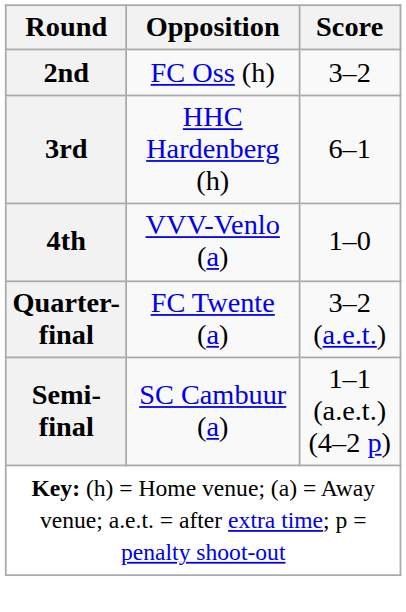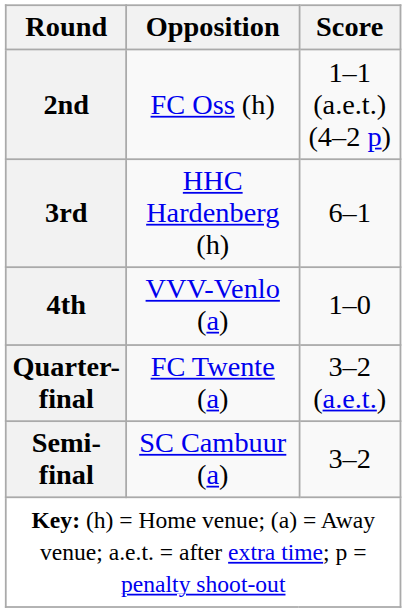 <table class="wikitable plainrowheaders" style="text-align:center;margin-left:1em;float:right">
 <tr>
 <th width="25">Round</th>
 <th width="90">Opposition</th>
 <th width="50">Score</th>
 </tr>
 <tr>
 <th scope=row style="text-align:center">2nd</th>
 <td><a href='#'>FC Oss</a> (h)</td>
-<td>3–2</td>
+<td>1–1 (a.e.t.) (4–2 <a href='#'>p</a>)</td>
 </tr>
 <tr>
 <th scope=row style="text-align:center">3rd</th>
 <td><a href='#'>HHC Hardenberg</a> (h)</td>
 <td>6–1</td>
 </tr>
 <tr>
 <th scope=row style="text-align:center">4th</th>
 <td><a href='#'>VVV-Venlo</a> (<a href='#'>a</a>)</td>
 <td>1–0</td>
 </tr>
 <tr>
 <th scope=row style="text-align:center">Quarter-final</th>
 <td><a href='#'>FC Twente</a> (<a href='#'>a</a>)</td>
 <td>3–2 (<a href='#'>a.e.t.</a>)</td>
 </tr>
 <tr>
 <th scope=row style="text-align:center">Semi-final</th>
 <td><a href='#'>SC Cambuur</a> (<a href='#'>a</a>)</td>
-<td>1–1 (a.e.t.) (4–2 <a href='#'>p</a>)</td>
+<td>3–2</td>
 </tr>
 <tr>
 <td colspan="3" style="background-color:white;"><small><strong>Key:</strong> (h) = Home venue; (a) = Away venue; a.e.t. = after <a href='#'>extra time</a>; p = <a href='#'>penalty shoot-out</a></small></td>
 </tr>
 </table>
